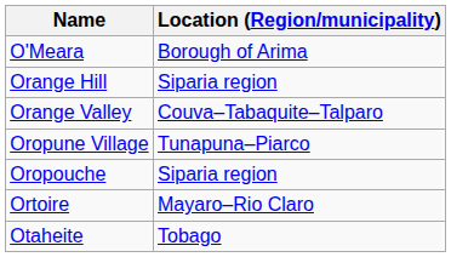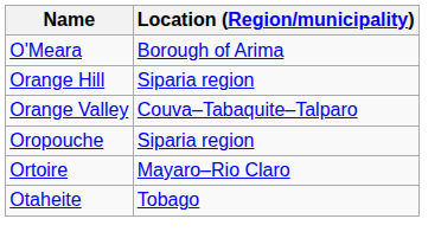 <table class="wikitable">
 <tr>
 <th>Name</th>
 <th>Location (<a href='#'>Region/municipality</a>)</th>
 </tr>
 <tr>
 <td><a href='#'>O'Meara</a></td>
 <td><a href='#'>Borough of Arima</a></td>
 </tr>
 <tr>
 <td><a href='#'>Orange Hill</a></td>
 <td><a href='#'>Siparia region</a></td>
 </tr>
 <tr>
 <td><a href='#'>Orange Valley</a></td>
 <td><a href='#'>Couva–Tabaquite–Talparo</a></td>
 </tr>
 <tr>
-<td><a href='#'>Oropune Village</a></td>
-<td><a href='#'>Tunapuna–Piarco</a></td>
-</tr>
-<tr>
 <td><a href='#'>Oropouche</a></td>
 <td><a href='#'>Siparia region</a></td>
 </tr>
 <tr>
 <td><a href='#'>Ortoire</a></td>
 <td><a href='#'>Mayaro–Rio Claro</a></td>
 </tr>
 <tr>
 <td><a href='#'>Otaheite</a></td>
 <td><a href='#'>Tobago</a></td>
 </tr>
 <tr>
 </tr>
 </table>
